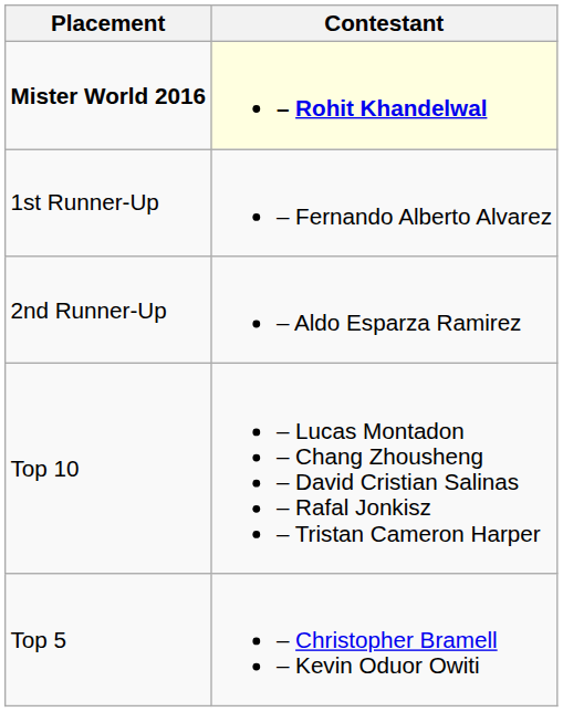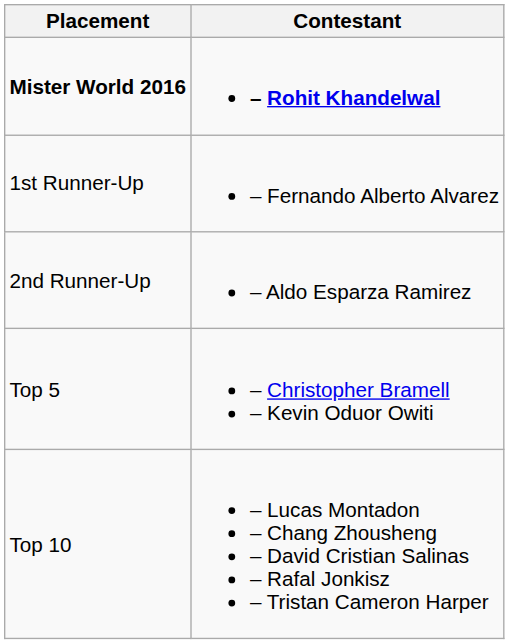 <table class="wikitable sortable" style="font-size: 95%;">
 <tr>
 <th>Placement</th>
 <th>Contestant</th>
 </tr>
 <tr>
 <td><strong>Mister World 2016</strong></td>
-<td style="background: lightyellow;"><br><ul><li><strong> – <a href='#'>Rohit Khandelwal</a></strong></li></ul></td>
+<td><br><ul><li><strong> – <a href='#'>Rohit Khandelwal</a></strong></li></ul></td>
 </tr>
 <tr>
 <td>1st Runner-Up</td>
 <td><br><ul><li> – Fernando Alberto Alvarez</li></ul></td>
 </tr>
 <tr>
 <td>2nd Runner-Up</td>
 <td><br><ul><li> – Aldo Esparza Ramirez</li></ul></td>
 </tr>
 <tr>
+<td>Top 5</td>
+<td><br><ul><li> – <a href='#'>Christopher Bramell</a></li><li> – Kevin Oduor Owiti</li></ul></td>
+</tr>
+<tr>
 <td>Top 10</td>
 <td><br><ul><li> – Lucas Montadon</li><li> – Chang Zhousheng</li><li> – David Cristian Salinas</li><li> – Rafal Jonkisz</li><li> – Tristan Cameron Harper</li></ul></td>
 </tr>
-<tr>
-<td>Top 5</td>
-<td><br><ul><li> – <a href='#'>Christopher Bramell</a></li><li> – Kevin Oduor Owiti</li></ul></td>
-</tr>
 </table>
